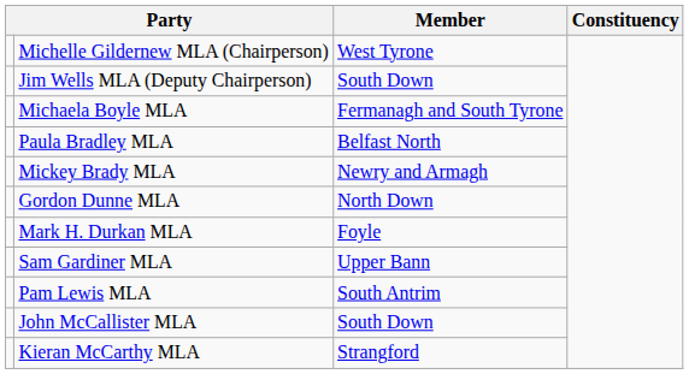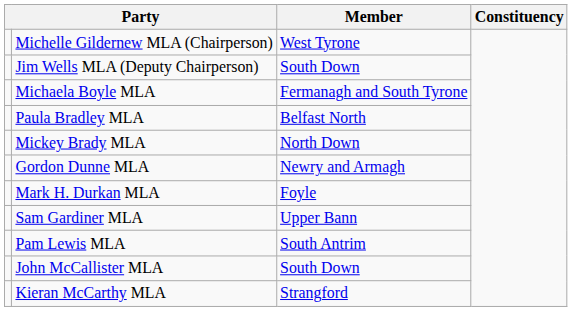 <table class="wikitable" border="1">
 <tr>
 <th colspan="2" scope="col">Party</th>
 <th scope="col">Member</th>
 <th scope="col">Constituency</th>
 </tr>
 <tr>
 <td></td>
 <td><a href='#'>Michelle Gildernew</a> MLA (Chairperson)</td>
 <td><a href='#'>West Tyrone</a></td>
 </tr>
 <tr>
 <td></td>
 <td><a href='#'>Jim Wells</a> MLA (Deputy Chairperson)</td>
 <td><a href='#'>South Down</a></td>
 </tr>
 <tr>
 <td></td>
 <td><a href='#'>Michaela Boyle</a> MLA</td>
 <td><a href='#'>Fermanagh and South Tyrone</a></td>
 </tr>
 <tr>
 <td></td>
 <td><a href='#'>Paula Bradley</a> MLA</td>
 <td><a href='#'>Belfast North</a></td>
 </tr>
 <tr>
 <td></td>
 <td><a href='#'>Mickey Brady</a> MLA</td>
-<td><a href='#'>Newry and Armagh</a></td>
+<td><a href='#'>North Down</a></td>
 </tr>
 <tr>
 <td></td>
 <td><a href='#'>Gordon Dunne</a> MLA</td>
-<td><a href='#'>North Down</a></td>
+<td><a href='#'>Newry and Armagh</a></td>
 </tr>
 <tr>
 <td></td>
 <td><a href='#'>Mark H. Durkan</a> MLA</td>
 <td><a href='#'>Foyle</a></td>
 </tr>
 <tr>
 <td></td>
 <td><a href='#'>Sam Gardiner</a> MLA</td>
 <td><a href='#'>Upper Bann</a></td>
 </tr>
 <tr>
 <td></td>
 <td><a href='#'>Pam Lewis</a> MLA</td>
 <td><a href='#'>South Antrim</a></td>
 </tr>
 <tr>
 <td></td>
 <td><a href='#'>John McCallister</a> MLA</td>
 <td><a href='#'>South Down</a></td>
 </tr>
 <tr>
 <td></td>
 <td><a href='#'>Kieran McCarthy</a> MLA</td>
 <td><a href='#'>Strangford</a></td>
 </tr>
 </table>
